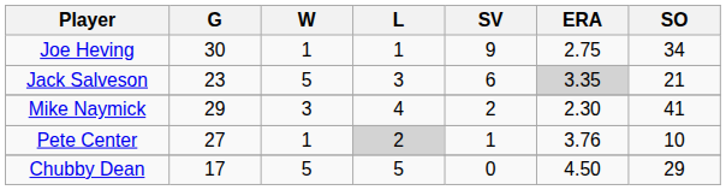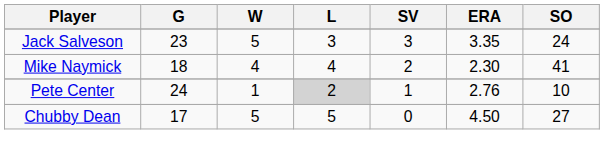 <table class="wikitable sortable">
 <tr>
 <th bgcolor="#DDDDFF" width="16%">Player</th>
 <th bgcolor="#DDDDFF" width="9%">G</th>
 <th bgcolor="#DDDDFF" width="9%">W</th>
 <th bgcolor="#DDDDFF" width="9%">L</th>
 <th bgcolor="#DDDDFF" width="9%">SV</th>
 <th bgcolor="#DDDDFF" width="9%">ERA</th>
 <th bgcolor="#DDDDFF" width="9%">SO</th>
 </tr>
-<tr align="center">
-<td><a href='#'>Joe Heving</a></td>
-<td>30</td>
-<td>1</td>
-<td>1</td>
-<td>9</td>
-<td>2.75</td>
-<td>34</td>
-</tr>
 <tr>
 </tr>
 <tr align="center">
 <td><a href='#'>Jack Salveson</a></td>
 <td>23</td>
 <td>5</td>
 <td>3</td>
-<td>6</td>
-<td style="background: lightgrey;">3.35</td>
-<td>21</td>
+<td>3</td>
+<td>3.35</td>
+<td>24</td>
 </tr>
 <tr>
 </tr>
 <tr align="center">
 <td><a href='#'>Mike Naymick</a></td>
-<td>29</td>
-<td>3</td>
+<td>18</td>
+<td>4</td>
 <td>4</td>
 <td>2</td>
 <td>2.30</td>
 <td>41</td>
 </tr>
 <tr>
 </tr>
 <tr align="center">
 <td><a href='#'>Pete Center</a></td>
-<td>27</td>
+<td>24</td>
 <td>1</td>
 <td style="background: lightgrey;">2</td>
 <td>1</td>
-<td>3.76</td>
+<td>2.76</td>
 <td>10</td>
 </tr>
 <tr>
 </tr>
 <tr align="center">
 <td><a href='#'>Chubby Dean</a></td>
 <td>17</td>
 <td>5</td>
 <td>5</td>
 <td>0</td>
 <td>4.50</td>
-<td>29</td>
+<td>27</td>
 </tr>
 </table>
